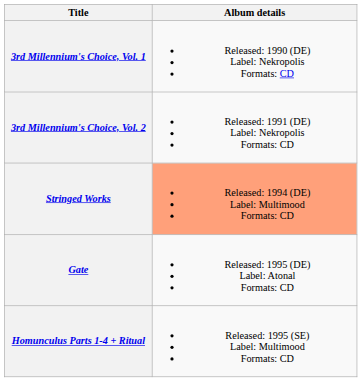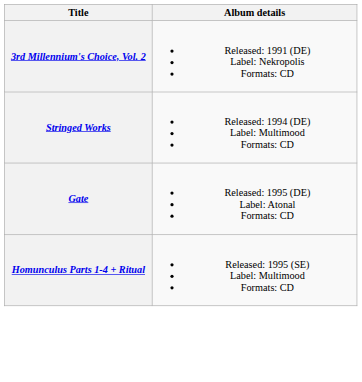 <table class="wikitable plainrowheaders" style="text-align:center;">
 <tr>
 <th scope="col" rowspan="1" style="width:14em;">Title</th>
 <th scope="col" rowspan="1" style="width:19.5em;">Album details</th>
-</tr>
-<tr>
-<th scope="row"><em><a href='#'>3rd Millennium's Choice, Vol. 1</a></em></th>
-<td><br><ul><li>Released: 1990 <span>(DE)</span></li><li>Label: Nekropolis</li><li>Formats: <a href='#'>CD</a></li></ul></td>
 </tr>
 <tr>
 <th scope="row"><em><a href='#'>3rd Millennium's Choice, Vol. 2</a></em></th>
 <td><br><ul><li>Released: 1991 <span>(DE)</span></li><li>Label: Nekropolis</li><li>Formats: CD</li></ul></td>
 </tr>
 <tr>
 <th scope="row"><em><a href='#'>Stringed Works</a></em></th>
-<td style="background: lightsalmon;"><br><ul><li>Released: 1994 <span>(DE)</span></li><li>Label: Multimood</li><li>Formats: CD</li></ul></td>
+<td><br><ul><li>Released: 1994 <span>(DE)</span></li><li>Label: Multimood</li><li>Formats: CD</li></ul></td>
 </tr>
 <tr>
 <th scope="row"><em><a href='#'>Gate</a></em></th>
 <td><br><ul><li>Released: 1995 <span>(DE)</span></li><li>Label: Atonal</li><li>Formats: CD</li></ul></td>
 </tr>
 <tr>
 <th scope="row"><em><a href='#'>Homunculus Parts 1-4 + Ritual</a></em></th>
 <td><br><ul><li>Released: 1995 <span>(SE)</span></li><li>Label: Multimood</li><li>Formats: CD</li></ul></td>
 </tr>
 </table>
